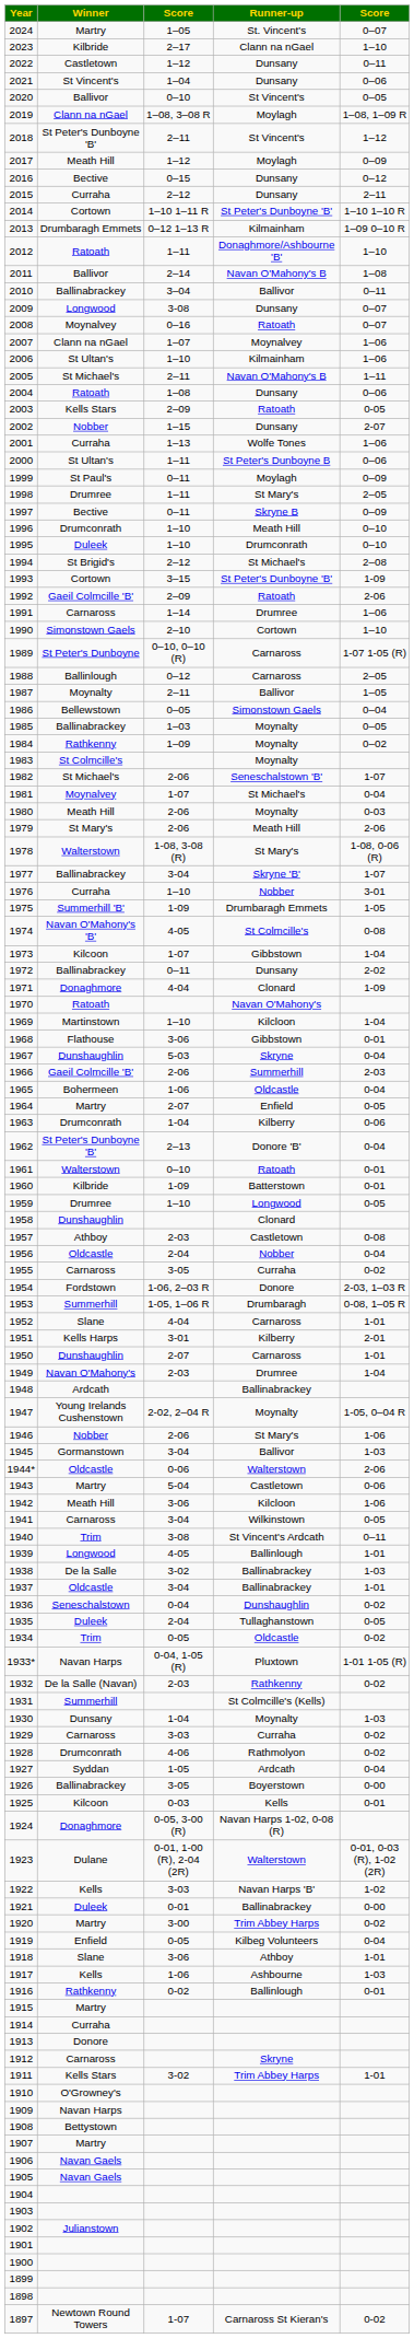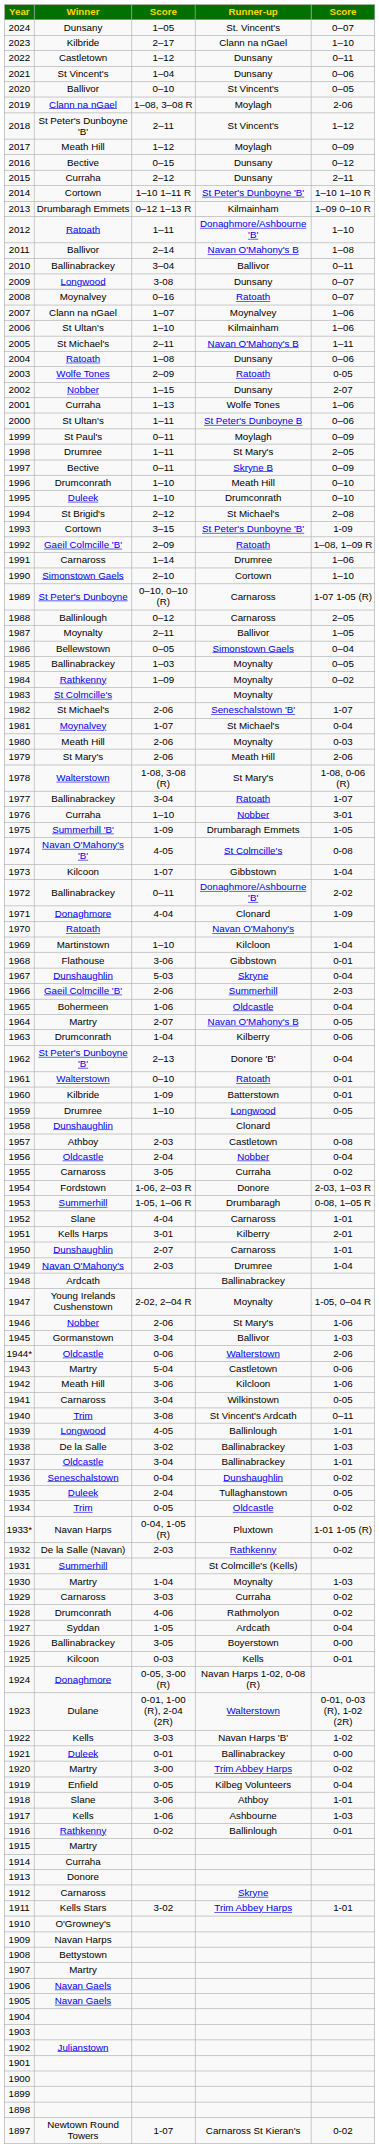 <table class="wikitable" style="text-align:center;">
 <tr>
 <th style="background:#007000;color:gold">Year</th>
 <th style="background:#007000;color:gold">Winner</th>
 <th style="background:#007000;color:gold">Score</th>
 <th style="background:#007000;color:gold">Runner-up</th>
 <th style="background:#007000;color:gold">Score</th>
 </tr>
 <tr 15B.C>
 <td>2024</td>
-<td>Martry</td>
+<td>Dunsany</td>
 <td>1–05</td>
 <td>St. Vincent's</td>
 <td>0–07</td>
 </tr>
 <tr>
 <td>2023</td>
 <td>Kilbride</td>
 <td>2–17</td>
 <td>Clann na nGael</td>
 <td>1–10</td>
 </tr>
 <tr>
 <td>2022</td>
 <td>Castletown</td>
 <td>1–12</td>
 <td>Dunsany</td>
 <td>0–11</td>
 </tr>
 <tr>
 <td>2021</td>
 <td>St Vincent's</td>
 <td>1–04</td>
 <td>Dunsany</td>
 <td>0–06</td>
 </tr>
 <tr>
 <td>2020</td>
 <td>Ballivor</td>
 <td>0–10</td>
 <td>St Vincent's</td>
 <td>0–05</td>
 </tr>
 <tr>
 <td>2019</td>
 <td><a href='#'>Clann na nGael</a></td>
 <td>1–08, 3–08 R</td>
 <td>Moylagh</td>
-<td>1–08, 1–09 R</td>
+<td>2-06</td>
 </tr>
 <tr>
 <td>2018</td>
 <td>St Peter's Dunboyne 'B'</td>
 <td>2–11</td>
 <td>St Vincent's</td>
 <td>1–12</td>
 </tr>
 <tr>
 <td>2017</td>
 <td>Meath Hill</td>
 <td>1–12</td>
 <td>Moylagh</td>
 <td>0–09</td>
 </tr>
 <tr>
 <td>2016</td>
 <td>Bective</td>
 <td>0–15</td>
 <td>Dunsany</td>
 <td>0–12</td>
 </tr>
 <tr>
 <td>2015</td>
 <td>Curraha</td>
 <td>2–12</td>
 <td>Dunsany</td>
 <td>2–11</td>
 </tr>
 <tr>
 <td>2014</td>
 <td>Cortown</td>
 <td>1–10 1–11 R</td>
 <td><a href='#'>St Peter's Dunboyne 'B'</a></td>
 <td>1–10 1–10 R</td>
 </tr>
 <tr>
 <td>2013</td>
 <td>Drumbaragh Emmets</td>
 <td>0–12 1–13 R</td>
 <td>Kilmainham</td>
 <td>1–09 0–10 R</td>
 </tr>
 <tr>
 <td>2012</td>
 <td><a href='#'>Ratoath</a></td>
 <td>1–11</td>
 <td><a href='#'>Donaghmore/Ashbourne 'B'</a></td>
 <td>1–10</td>
 </tr>
 <tr>
 <td>2011</td>
 <td>Ballivor</td>
 <td>2–14</td>
 <td><a href='#'>Navan O'Mahony's B</a></td>
 <td>1–08</td>
 </tr>
 <tr>
 <td>2010</td>
 <td>Ballinabrackey</td>
 <td>3–04</td>
 <td>Ballivor</td>
 <td>0–11</td>
 </tr>
 <tr>
 <td>2009</td>
 <td><a href='#'>Longwood</a></td>
 <td>3-08</td>
 <td>Dunsany</td>
 <td>0–07</td>
 </tr>
 <tr>
 <td>2008</td>
 <td>Moynalvey</td>
 <td>0–16</td>
 <td><a href='#'>Ratoath</a></td>
 <td>0–07</td>
 </tr>
 <tr>
 <td>2007</td>
 <td>Clann na nGael</td>
 <td>1–07</td>
 <td>Moynalvey</td>
 <td>1–06</td>
 </tr>
 <tr>
 <td>2006</td>
 <td>St Ultan's</td>
 <td>1–10</td>
 <td>Kilmainham</td>
 <td>1–06</td>
 </tr>
 <tr>
 <td>2005</td>
 <td>St Michael's</td>
 <td>2–11</td>
 <td><a href='#'>Navan O'Mahony's B</a></td>
 <td>1–11</td>
 </tr>
 <tr>
 <td>2004</td>
 <td><a href='#'>Ratoath</a></td>
 <td>1–08</td>
 <td>Dunsany</td>
 <td>0–06</td>
 </tr>
 <tr>
 <td>2003</td>
-<td>Kells Stars</td>
+<td><a href='#'>Wolfe Tones</a></td>
 <td>2–09</td>
 <td><a href='#'>Ratoath</a></td>
 <td>0-05</td>
 </tr>
 <tr>
 <td>2002</td>
 <td><a href='#'>Nobber</a></td>
 <td>1–15</td>
 <td>Dunsany</td>
 <td>2-07</td>
 </tr>
 <tr>
 <td>2001</td>
 <td>Curraha</td>
 <td>1–13</td>
 <td>Wolfe Tones</td>
 <td>1–06</td>
 </tr>
 <tr>
 <td>2000</td>
 <td>St Ultan's</td>
 <td>1–11</td>
 <td><a href='#'>St Peter's Dunboyne B</a></td>
 <td>0–06</td>
 </tr>
 <tr>
 <td>1999</td>
 <td>St Paul's</td>
 <td>0–11</td>
 <td>Moylagh</td>
 <td>0–09</td>
 </tr>
 <tr>
 <td>1998</td>
 <td>Drumree</td>
 <td>1–11</td>
 <td>St Mary's</td>
 <td>2–05</td>
 </tr>
 <tr>
 <td>1997</td>
 <td>Bective</td>
 <td>0–11</td>
 <td><a href='#'>Skryne B</a></td>
 <td>0–09</td>
 </tr>
 <tr>
 <td>1996</td>
 <td>Drumconrath</td>
 <td>1–10</td>
 <td>Meath Hill</td>
 <td>0–10</td>
 </tr>
 <tr>
 <td>1995</td>
 <td><a href='#'>Duleek</a></td>
 <td>1–10</td>
 <td>Drumconrath</td>
 <td>0–10</td>
 </tr>
 <tr>
 <td>1994</td>
 <td>St Brigid's</td>
 <td>2–12</td>
 <td>St Michael's</td>
 <td>2–08</td>
 </tr>
 <tr>
 <td>1993</td>
 <td>Cortown</td>
 <td>3–15</td>
 <td><a href='#'>St Peter's Dunboyne 'B'</a></td>
 <td>1-09</td>
 </tr>
 <tr>
 <td>1992</td>
 <td><a href='#'>Gaeil Colmcille 'B'</a></td>
 <td>2–09</td>
 <td><a href='#'>Ratoath</a></td>
-<td>2-06</td>
+<td>1–08, 1–09 R</td>
 </tr>
 <tr>
 <td>1991</td>
 <td>Carnaross</td>
 <td>1–14</td>
 <td>Drumree</td>
 <td>1–06</td>
 </tr>
 <tr>
 <td>1990</td>
 <td><a href='#'>Simonstown Gaels</a></td>
 <td>2–10</td>
 <td>Cortown</td>
 <td>1–10</td>
 </tr>
 <tr>
 <td>1989</td>
 <td><a href='#'>St Peter's Dunboyne</a></td>
 <td>0–10, 0–10 (R)</td>
 <td>Carnaross</td>
 <td>1-07 1-05 (R)</td>
 </tr>
 <tr>
 <td>1988</td>
 <td>Ballinlough</td>
 <td>0–12</td>
 <td>Carnaross</td>
 <td>2–05</td>
 </tr>
 <tr>
 <td>1987</td>
 <td>Moynalty</td>
 <td>2–11</td>
 <td>Ballivor</td>
 <td>1–05</td>
 </tr>
 <tr>
 <td>1986</td>
 <td>Bellewstown</td>
 <td>0–05</td>
 <td><a href='#'>Simonstown Gaels</a></td>
 <td>0–04</td>
 </tr>
 <tr>
 <td>1985</td>
 <td>Ballinabrackey</td>
 <td>1–03</td>
 <td>Moynalty</td>
 <td>0–05</td>
 </tr>
 <tr>
 <td>1984</td>
 <td><a href='#'>Rathkenny</a></td>
 <td>1–09</td>
 <td>Moynalty</td>
 <td>0–02</td>
 </tr>
 <tr>
 <td>1983</td>
 <td><a href='#'>St Colmcille's</a></td>
 <td></td>
 <td>Moynalty</td>
 <td></td>
 </tr>
 <tr>
 <td>1982</td>
 <td>St Michael's</td>
 <td>2-06</td>
 <td><a href='#'>Seneschalstown 'B'</a></td>
 <td>1-07</td>
 </tr>
 <tr>
 <td>1981</td>
 <td><a href='#'>Moynalvey</a></td>
 <td>1-07</td>
 <td>St Michael's</td>
 <td>0-04</td>
 </tr>
 <tr>
 <td>1980</td>
 <td>Meath Hill</td>
 <td>2-06</td>
 <td>Moynalty</td>
 <td>0-03</td>
 </tr>
 <tr>
 <td>1979</td>
 <td>St Mary's</td>
 <td>2-06</td>
 <td>Meath Hill</td>
 <td>2-06</td>
 </tr>
 <tr>
 <td>1978</td>
 <td><a href='#'>Walterstown</a></td>
 <td>1-08, 3-08 (R)</td>
 <td>St Mary's</td>
 <td>1-08, 0-06 (R)</td>
 </tr>
 <tr>
 <td>1977</td>
 <td>Ballinabrackey</td>
 <td>3-04</td>
-<td><a href='#'>Skryne 'B'</a></td>
+<td><a href='#'>Ratoath</a></td>
 <td>1-07</td>
 </tr>
 <tr>
 <td>1976</td>
 <td>Curraha</td>
 <td>1–10</td>
 <td><a href='#'>Nobber</a></td>
 <td>3-01</td>
 </tr>
 <tr>
 <td>1975</td>
 <td><a href='#'>Summerhill 'B'</a></td>
 <td>1-09</td>
 <td>Drumbaragh Emmets</td>
 <td>1-05</td>
 </tr>
 <tr>
 <td>1974</td>
 <td><a href='#'>Navan O'Mahony's 'B'</a></td>
 <td>4-05</td>
 <td><a href='#'>St Colmcille's</a></td>
 <td>0-08</td>
 </tr>
 <tr>
 <td>1973</td>
 <td>Kilcoon</td>
 <td>1-07</td>
 <td>Gibbstown</td>
 <td>1-04</td>
 </tr>
 <tr>
 <td>1972</td>
 <td>Ballinabrackey</td>
 <td>0–11</td>
-<td>Dunsany</td>
+<td><a href='#'>Donaghmore/Ashbourne 'B'</a></td>
 <td>2-02</td>
 </tr>
 <tr>
 <td>1971</td>
 <td><a href='#'>Donaghmore</a></td>
 <td>4-04</td>
 <td>Clonard</td>
 <td>1-09</td>
 </tr>
 <tr>
 <td>1970</td>
 <td><a href='#'>Ratoath</a></td>
 <td></td>
 <td><a href='#'>Navan O'Mahony's</a></td>
 <td></td>
 </tr>
 <tr>
 <td>1969</td>
 <td>Martinstown</td>
 <td>1–10</td>
 <td>Kilcloon</td>
 <td>1-04</td>
 </tr>
 <tr>
 <td>1968</td>
 <td>Flathouse</td>
 <td>3-06</td>
 <td>Gibbstown</td>
 <td>0-01</td>
 </tr>
 <tr>
 <td>1967</td>
 <td><a href='#'>Dunshaughlin</a></td>
 <td>5-03</td>
 <td><a href='#'>Skryne</a></td>
 <td>0-04</td>
 </tr>
 <tr>
 <td>1966</td>
 <td><a href='#'>Gaeil Colmcille 'B'</a></td>
 <td>2-06</td>
 <td><a href='#'>Summerhill</a></td>
 <td>2-03</td>
 </tr>
 <tr>
 <td>1965</td>
 <td>Bohermeen</td>
 <td>1-06</td>
 <td><a href='#'>Oldcastle</a></td>
 <td>0-04</td>
 </tr>
 <tr>
 <td>1964</td>
 <td>Martry</td>
 <td>2-07</td>
-<td>Enfield</td>
+<td><a href='#'>Navan O'Mahony's B</a></td>
 <td>0-05</td>
 </tr>
 <tr>
 <td>1963</td>
 <td>Drumconrath</td>
 <td>1-04</td>
 <td>Kilberry</td>
 <td>0-06</td>
 </tr>
 <tr>
 <td>1962</td>
 <td><a href='#'>St Peter's Dunboyne 'B'</a></td>
 <td>2–13</td>
 <td>Donore 'B'</td>
 <td>0-04</td>
 </tr>
 <tr>
 <td>1961</td>
 <td><a href='#'>Walterstown</a></td>
 <td>0–10</td>
 <td><a href='#'>Ratoath</a></td>
 <td>0-01</td>
 </tr>
 <tr>
 <td>1960</td>
 <td>Kilbride</td>
 <td>1-09</td>
 <td>Batterstown</td>
 <td>0-01</td>
 </tr>
 <tr>
 <td>1959</td>
 <td>Drumree</td>
 <td>1–10</td>
 <td><a href='#'>Longwood</a></td>
 <td>0-05</td>
 </tr>
 <tr>
 <td>1958</td>
 <td><a href='#'>Dunshaughlin</a></td>
 <td></td>
 <td>Clonard</td>
 <td></td>
 </tr>
 <tr>
 <td>1957</td>
 <td>Athboy</td>
 <td>2-03</td>
 <td>Castletown</td>
 <td>0-08</td>
 </tr>
 <tr>
 <td>1956</td>
 <td><a href='#'>Oldcastle</a></td>
 <td>2-04</td>
 <td><a href='#'>Nobber</a></td>
 <td>0-04</td>
 </tr>
 <tr>
 <td>1955</td>
 <td>Carnaross</td>
 <td>3-05</td>
 <td>Curraha</td>
 <td>0-02</td>
 </tr>
 <tr>
 <td>1954</td>
 <td>Fordstown</td>
 <td>1-06, 2–03 R</td>
 <td>Donore</td>
 <td>2-03, 1–03 R</td>
 </tr>
 <tr>
 <td>1953</td>
 <td><a href='#'>Summerhill</a></td>
 <td>1-05, 1–06 R</td>
 <td>Drumbaragh</td>
 <td>0-08, 1–05 R</td>
 </tr>
 <tr>
 <td>1952</td>
 <td>Slane</td>
 <td>4-04</td>
 <td>Carnaross</td>
 <td>1-01</td>
 </tr>
 <tr>
 <td>1951</td>
 <td>Kells Harps</td>
 <td>3-01</td>
 <td>Kilberry</td>
 <td>2-01</td>
 </tr>
 <tr>
 <td>1950</td>
 <td><a href='#'>Dunshaughlin</a></td>
 <td>2-07</td>
 <td>Carnaross</td>
 <td>1-01</td>
 </tr>
 <tr>
 <td>1949</td>
 <td><a href='#'>Navan O'Mahony's</a></td>
 <td>2-03</td>
 <td>Drumree</td>
 <td>1-04</td>
 </tr>
 <tr>
 <td>1948</td>
 <td>Ardcath</td>
 <td></td>
 <td>Ballinabrackey</td>
 <td></td>
 </tr>
 <tr>
 <td>1947</td>
 <td>Young Irelands Cushenstown</td>
 <td>2-02, 2–04 R</td>
 <td>Moynalty</td>
 <td>1-05, 0–04 R</td>
 </tr>
 <tr>
 <td>1946</td>
 <td><a href='#'>Nobber</a></td>
 <td>2-06</td>
 <td>St Mary's</td>
 <td>1-06</td>
 </tr>
 <tr>
 <td>1945</td>
 <td>Gormanstown</td>
 <td>3-04</td>
 <td>Ballivor</td>
 <td>1-03</td>
 </tr>
 <tr>
 <td>1944*</td>
 <td><a href='#'>Oldcastle</a></td>
 <td>0-06</td>
 <td><a href='#'>Walterstown</a></td>
 <td>2-06</td>
 </tr>
 <tr>
 <td>1943</td>
 <td>Martry</td>
 <td>5-04</td>
 <td>Castletown</td>
 <td>0-06</td>
 </tr>
 <tr>
 <td>1942</td>
 <td>Meath Hill</td>
 <td>3-06</td>
 <td>Kilcloon</td>
 <td>1-06</td>
 </tr>
 <tr>
 <td>1941</td>
 <td>Carnaross</td>
 <td>3-04</td>
 <td>Wilkinstown</td>
 <td>0-05</td>
 </tr>
 <tr>
 <td>1940</td>
 <td><a href='#'>Trim</a></td>
 <td>3-08</td>
 <td>St Vincent's Ardcath</td>
 <td>0–11</td>
 </tr>
 <tr>
 <td>1939</td>
 <td><a href='#'>Longwood</a></td>
 <td>4-05</td>
 <td>Ballinlough</td>
 <td>1-01</td>
 </tr>
 <tr>
 <td>1938</td>
 <td>De la Salle</td>
 <td>3-02</td>
 <td>Ballinabrackey</td>
 <td>1-03</td>
 </tr>
 <tr>
 <td>1937</td>
 <td><a href='#'>Oldcastle</a></td>
 <td>3-04</td>
 <td>Ballinabrackey</td>
 <td>1-01</td>
 </tr>
 <tr>
 <td>1936</td>
 <td><a href='#'>Seneschalstown</a></td>
 <td>0-04</td>
 <td><a href='#'>Dunshaughlin</a></td>
 <td>0-02</td>
 </tr>
 <tr>
 <td>1935</td>
 <td><a href='#'>Duleek</a></td>
 <td>2-04</td>
 <td>Tullaghanstown</td>
 <td>0-05</td>
 </tr>
 <tr>
 <td>1934</td>
 <td><a href='#'>Trim</a></td>
 <td>0-05</td>
 <td><a href='#'>Oldcastle</a></td>
 <td>0-02</td>
 </tr>
 <tr>
 <td>1933*</td>
 <td>Navan Harps</td>
 <td>0-04, 1-05 (R)</td>
 <td>Pluxtown</td>
 <td>1-01 1-05 (R)</td>
 </tr>
 <tr>
 <td>1932</td>
 <td>De la Salle (Navan)</td>
 <td>2-03</td>
 <td><a href='#'>Rathkenny</a></td>
 <td>0-02</td>
 </tr>
 <tr>
 <td>1931</td>
 <td><a href='#'>Summerhill</a></td>
 <td></td>
 <td>St Colmcille's (Kells)</td>
 <td></td>
 </tr>
 <tr>
 <td>1930</td>
-<td>Dunsany</td>
+<td>Martry</td>
 <td>1-04</td>
 <td>Moynalty</td>
 <td>1-03</td>
 </tr>
 <tr>
 <td>1929</td>
 <td>Carnaross</td>
 <td>3-03</td>
 <td>Curraha</td>
 <td>0-02</td>
 </tr>
 <tr>
 <td>1928</td>
 <td>Drumconrath</td>
 <td>4-06</td>
 <td>Rathmolyon</td>
 <td>0-02</td>
 </tr>
 <tr>
 <td>1927</td>
 <td>Syddan</td>
 <td>1-05</td>
 <td>Ardcath</td>
 <td>0-04</td>
 </tr>
 <tr>
 <td>1926</td>
 <td>Ballinabrackey</td>
 <td>3-05</td>
 <td>Boyerstown</td>
 <td>0-00</td>
 </tr>
 <tr>
 <td>1925</td>
 <td>Kilcoon</td>
 <td>0-03</td>
 <td>Kells</td>
 <td>0-01</td>
 </tr>
 <tr>
 <td>1924</td>
 <td><a href='#'>Donaghmore</a></td>
 <td>0-05, 3-00 (R)</td>
 <td>Navan Harps 1-02, 0-08 (R)</td>
 </tr>
 <tr>
 <td>1923</td>
 <td>Dulane</td>
 <td>0-01, 1-00 (R), 2-04 (2R)</td>
 <td><a href='#'>Walterstown</a></td>
 <td>0-01, 0-03 (R), 1-02 (2R)</td>
 </tr>
 <tr>
 <td>1922</td>
 <td>Kells</td>
 <td>3-03</td>
 <td>Navan Harps 'B'</td>
 <td>1-02</td>
 </tr>
 <tr>
 <td>1921</td>
 <td><a href='#'>Duleek</a></td>
 <td>0-01</td>
 <td>Ballinabrackey</td>
 <td>0-00</td>
 </tr>
 <tr>
 <td>1920</td>
 <td>Martry</td>
 <td>3-00</td>
 <td><a href='#'>Trim Abbey Harps</a></td>
 <td>0-02</td>
 </tr>
 <tr>
 <td>1919</td>
 <td>Enfield</td>
 <td>0-05</td>
 <td>Kilbeg Volunteers</td>
 <td>0-04</td>
 </tr>
 <tr>
 <td>1918</td>
 <td>Slane</td>
 <td>3-06</td>
 <td>Athboy</td>
 <td>1-01</td>
 </tr>
 <tr>
 <td>1917</td>
 <td>Kells</td>
 <td>1-06</td>
 <td>Ashbourne</td>
 <td>1-03</td>
 </tr>
 <tr>
 <td>1916</td>
 <td><a href='#'>Rathkenny</a></td>
 <td>0-02</td>
 <td>Ballinlough</td>
 <td>0-01</td>
 </tr>
 <tr>
 <td>1915</td>
 <td>Martry</td>
 <td></td>
 <td></td>
 <td></td>
 </tr>
 <tr>
 <td>1914</td>
 <td>Curraha</td>
 <td></td>
 <td></td>
 </tr>
 <tr>
 <td>1913</td>
 <td>Donore</td>
 <td></td>
 <td></td>
 <td></td>
 </tr>
 <tr>
 <td>1912</td>
 <td>Carnaross</td>
 <td></td>
 <td><a href='#'>Skryne</a></td>
 <td></td>
 </tr>
 <tr>
 <td>1911</td>
 <td>Kells Stars</td>
 <td>3-02</td>
 <td><a href='#'>Trim Abbey Harps</a></td>
 <td>1-01</td>
 </tr>
 <tr>
 <td>1910</td>
 <td>O'Growney's</td>
 <td></td>
 <td></td>
 <td></td>
 </tr>
 <tr>
 <td>1909</td>
 <td>Navan Harps</td>
 <td></td>
 <td></td>
 <td></td>
 </tr>
 <tr>
 <td>1908</td>
 <td>Bettystown</td>
 <td></td>
 <td></td>
 <td></td>
 </tr>
 <tr>
 <td>1907</td>
 <td>Martry</td>
 <td></td>
 <td></td>
 <td></td>
 </tr>
 <tr>
 <td>1906</td>
 <td><a href='#'>Navan Gaels</a></td>
 <td></td>
 <td></td>
 <td></td>
 </tr>
 <tr>
 <td>1905</td>
 <td><a href='#'>Navan Gaels</a></td>
 <td></td>
 <td></td>
 <td></td>
 </tr>
 <tr>
 <td>1904</td>
 <td></td>
 <td></td>
 <td></td>
 <td></td>
 </tr>
 <tr>
 <td>1903</td>
 <td></td>
 <td></td>
 <td></td>
 <td></td>
 </tr>
 <tr>
 <td>1902</td>
 <td><a href='#'>Julianstown</a></td>
 <td></td>
 <td></td>
 <td></td>
 </tr>
 <tr>
 <td>1901</td>
 <td></td>
 <td></td>
 <td></td>
 <td></td>
 </tr>
 <tr>
 <td>1900</td>
 <td></td>
 <td></td>
 <td></td>
 <td></td>
 </tr>
 <tr>
 <td>1899</td>
 <td></td>
 <td></td>
 <td></td>
 <td></td>
 </tr>
 <tr>
 <td>1898</td>
 <td></td>
 <td></td>
 <td></td>
 <td></td>
 </tr>
 <tr>
 <td>1897</td>
 <td>Newtown Round Towers</td>
 <td>1-07</td>
 <td>Carnaross St Kieran's</td>
 <td>0-02</td>
 </tr>
 </table>
